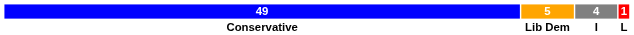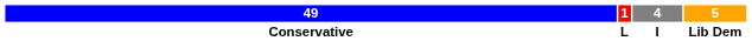 <table style="width:100%; text-align:center;">
 <tr style="color:white;">
 <td style="background:blue; width:83.05%;"><strong>49</strong></td>
+<td style="background:red; width:1.70%;"><strong>1</strong></td>
+<td style="background:grey; width:6.78%;"><strong>4</strong></td>
 <td style="background:orange; width:8.47%;"><strong>5</strong></td>
-<td style="background:grey; width:6.78%;"><strong>4</strong></td>
-<td style="background:red; width:1.70%;"><strong>1</strong></td>
 </tr>
 <tr>
 <td><span><strong>Conservative</strong></span></td>
+<td><span><strong>L</strong></span></td>
+<td><span><strong>I</strong></span></td>
 <td><span><strong>Lib Dem</strong></span></td>
-<td><span><strong>I</strong></span></td>
-<td><span><strong>L</strong></span></td>
 </tr>
 </table>
